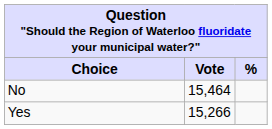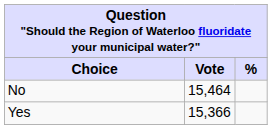 <table class="wikitable">
 <tr>
 <th style="background:#ddf; width:200px;" colspan=3>Question <br> <small> "Should the Region of Waterloo <a href='#'>fluoridate</a> your municipal water?" </small></th>
 </tr>
 <tr>
 <th style="background:#ddf; width:200px;">Choice</th>
 <th style="background:#ddf; width:50px;">Vote</th>
 <th style="background:#ddf; width:30px;">%</th>
 </tr>
 <tr>
 <td>No</td>
 <td>15,464</td>
 <td></td>
 </tr>
 <tr>
 <td>Yes</td>
-<td>15,266</td>
+<td>15,366</td>
 <td></td>
 </tr>
 </table>
